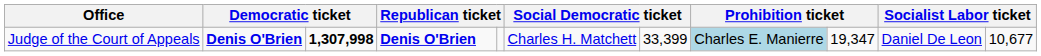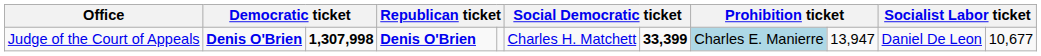 <table class=wikitable>
 <tr bgcolor=lightgrey>
 <th>Office</th>
 <th colspan="2" ><a href='#'>Democratic</a> ticket</th>
 <th colspan="2" ><a href='#'>Republican</a> ticket</th>
 <th colspan="2" ><a href='#'>Social Democratic</a> ticket</th>
 <th colspan="2" ><a href='#'>Prohibition</a> ticket</th>
 <th colspan="2" ><a href='#'>Socialist Labor</a> ticket</th>
 </tr>
 <tr>
 <td><a href='#'>Judge of the Court of Appeals</a></td>
 <td><strong><a href='#'>Denis O'Brien</a></strong></td>
 <td align="right"><strong>1,307,998</strong></td>
 <td><strong><a href='#'>Denis O'Brien</a></strong></td>
 <td align="right"></td>
 <td><a href='#'>Charles H. Matchett</a></td>
-<td align="right">33,399</td>
+<td align="right"><strong>33,399</strong></td>
 <td style="background: lightblue;">Charles E. Manierre</td>
-<td align="right">19,347</td>
+<td align="right">13,947</td>
 <td><a href='#'>Daniel De Leon</a></td>
 <td align="right">10,677</td>
 </tr>
 </table>
